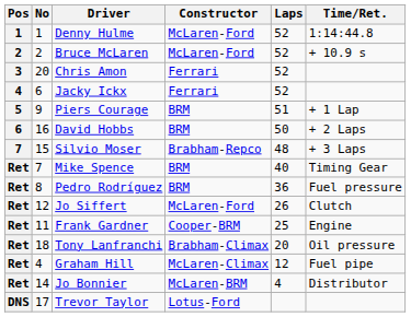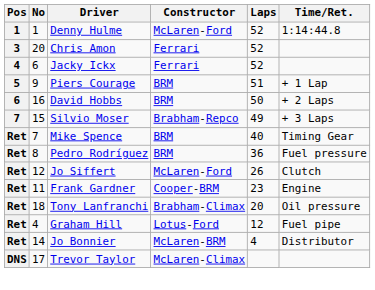 <table class="wikitable" style="font-size: 95%;">
 <tr>
 <th>Pos</th>
 <th>No</th>
 <th>Driver</th>
 <th>Constructor</th>
 <th>Laps</th>
 <th>Time/Ret.</th>
 </tr>
 <tr>
 <th>1</th>
 <td>1</td>
 <td> <a href='#'>Denny Hulme</a></td>
 <td><a href='#'>McLaren</a>-<a href='#'>Ford</a></td>
 <td>52</td>
 <td>1:14:44.8</td>
-</tr>
-<tr>
-<th>2</th>
-<td>2</td>
-<td> <a href='#'>Bruce McLaren</a></td>
-<td><a href='#'>McLaren</a>-<a href='#'>Ford</a></td>
-<td>52</td>
-<td>+ 10.9 s</td>
 </tr>
 <tr>
 <th>3</th>
 <td>20</td>
 <td> <a href='#'>Chris Amon</a></td>
 <td><a href='#'>Ferrari</a></td>
 <td>52</td>
 <td></td>
 </tr>
 <tr>
 <th>4</th>
 <td>6</td>
 <td> <a href='#'>Jacky Ickx</a></td>
 <td><a href='#'>Ferrari</a></td>
 <td>52</td>
 <td></td>
 </tr>
 <tr>
 <th>5</th>
 <td>9</td>
 <td> <a href='#'>Piers Courage</a></td>
 <td><a href='#'>BRM</a></td>
 <td>51</td>
 <td>+ 1 Lap</td>
 </tr>
 <tr>
 <th>6</th>
 <td>16</td>
 <td> <a href='#'>David Hobbs</a></td>
 <td><a href='#'>BRM</a></td>
 <td>50</td>
 <td>+ 2 Laps</td>
 </tr>
 <tr>
 <th>7</th>
 <td>15</td>
 <td> <a href='#'>Silvio Moser</a></td>
 <td><a href='#'>Brabham</a>-<a href='#'>Repco</a></td>
-<td>48</td>
+<td>49</td>
 <td>+ 3 Laps</td>
 </tr>
 <tr>
 <th>Ret</th>
 <td>7</td>
 <td> <a href='#'>Mike Spence</a></td>
 <td><a href='#'>BRM</a></td>
 <td>40</td>
 <td>Timing Gear</td>
 </tr>
 <tr>
 <th>Ret</th>
 <td>8</td>
 <td> <a href='#'>Pedro Rodríguez</a></td>
 <td><a href='#'>BRM</a></td>
 <td>36</td>
 <td>Fuel pressure</td>
 </tr>
 <tr>
 <th>Ret</th>
 <td>12</td>
 <td> <a href='#'>Jo Siffert</a></td>
 <td><a href='#'>McLaren</a>-<a href='#'>Ford</a></td>
 <td>26</td>
 <td>Clutch</td>
 </tr>
 <tr>
 <th>Ret</th>
 <td>11</td>
 <td> <a href='#'>Frank Gardner</a></td>
 <td><a href='#'>Cooper</a>-<a href='#'>BRM</a></td>
-<td>25</td>
+<td>23</td>
 <td>Engine</td>
 </tr>
 <tr>
 <th>Ret</th>
 <td>18</td>
 <td> <a href='#'>Tony Lanfranchi</a></td>
 <td><a href='#'>Brabham</a>-<a href='#'>Climax</a></td>
 <td>20</td>
 <td>Oil pressure</td>
 </tr>
 <tr>
 <th>Ret</th>
 <td>4</td>
 <td> <a href='#'>Graham Hill</a></td>
-<td><a href='#'>McLaren</a>-<a href='#'>Climax</a></td>
+<td><a href='#'>Lotus</a>-<a href='#'>Ford</a></td>
 <td>12</td>
 <td>Fuel pipe</td>
 </tr>
 <tr>
 <th>Ret</th>
 <td>14</td>
 <td> <a href='#'>Jo Bonnier</a></td>
 <td><a href='#'>McLaren</a>-<a href='#'>BRM</a></td>
 <td>4</td>
 <td>Distributor</td>
 </tr>
 <tr>
 <th>DNS</th>
 <td>17</td>
 <td> <a href='#'>Trevor Taylor</a></td>
-<td><a href='#'>Lotus</a>-<a href='#'>Ford</a></td>
+<td><a href='#'>McLaren</a>-<a href='#'>Climax</a></td>
 <td></td>
 <td></td>
 </tr>
 </table>
